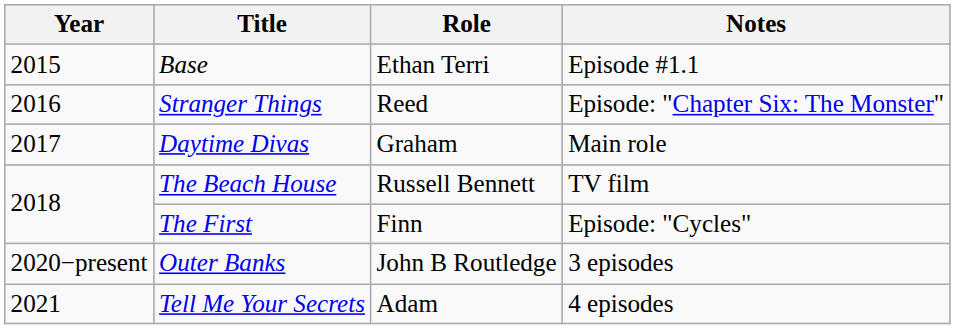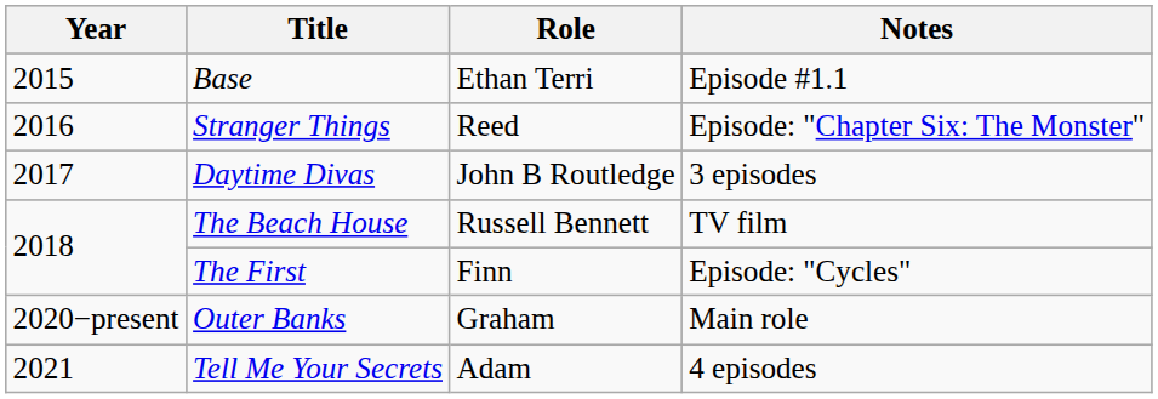 <table class="wikitable plainrowheaders sortable">
 <tr>
 <th>Year</th>
 <th>Title</th>
 <th>Role</th>
 <th class="unsortable">Notes</th>
 </tr>
 <tr>
 <td>2015</td>
 <td><em>Base</em></td>
 <td>Ethan Terri</td>
 <td>Episode #1.1</td>
 </tr>
 <tr>
 <td>2016</td>
 <td><em><a href='#'>Stranger Things</a></em></td>
 <td>Reed</td>
 <td>Episode: "<a href='#'>Chapter Six: The Monster</a>"</td>
 </tr>
 <tr>
 <td>2017</td>
 <td><em><a href='#'>Daytime Divas</a></em></td>
-<td>Graham</td>
-<td>Main role</td>
+<td>John B Routledge</td>
+<td>3 episodes</td>
 </tr>
 <tr>
 <td rowspan="2">2018</td>
 <td><em><a href='#'>The Beach House</a></em></td>
 <td>Russell Bennett</td>
 <td>TV film</td>
 </tr>
 <tr>
 <td><em><a href='#'>The First</a></em></td>
 <td>Finn</td>
 <td>Episode: "Cycles"</td>
 </tr>
 <tr>
 <td>2020−present</td>
 <td><em><a href='#'>Outer Banks</a></em></td>
-<td>John B Routledge</td>
-<td>3 episodes</td>
+<td>Graham</td>
+<td>Main role</td>
 </tr>
 <tr>
 <td>2021</td>
 <td><em><a href='#'>Tell Me Your Secrets</a></em></td>
 <td>Adam</td>
 <td>4 episodes</td>
 </tr>
 </table>
